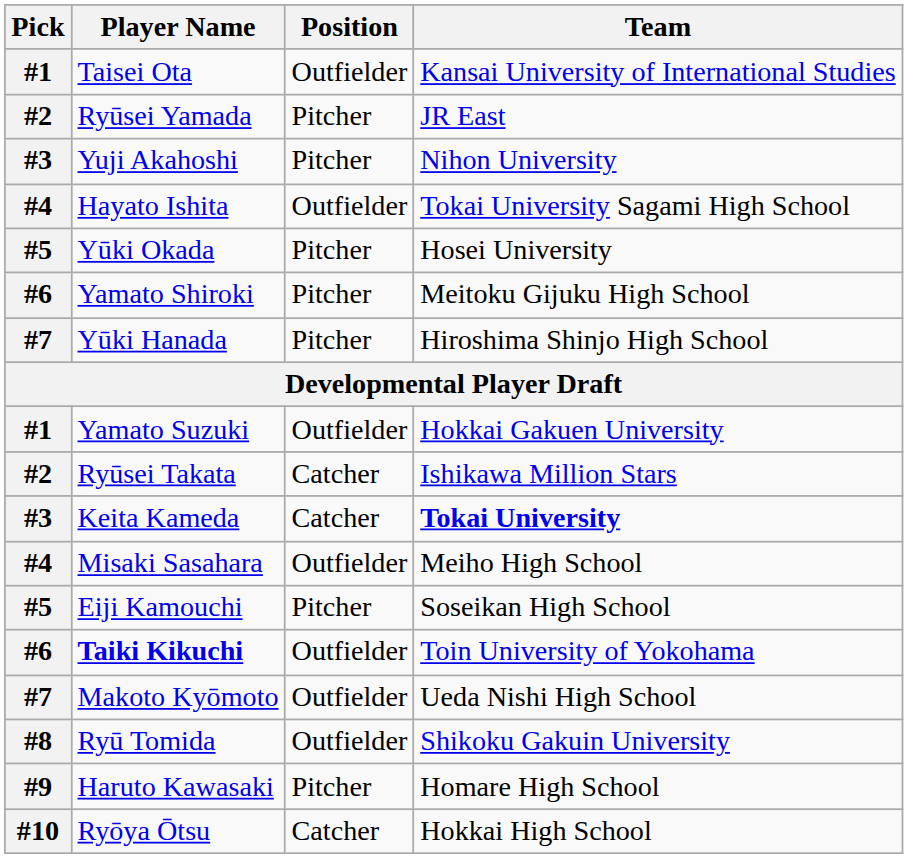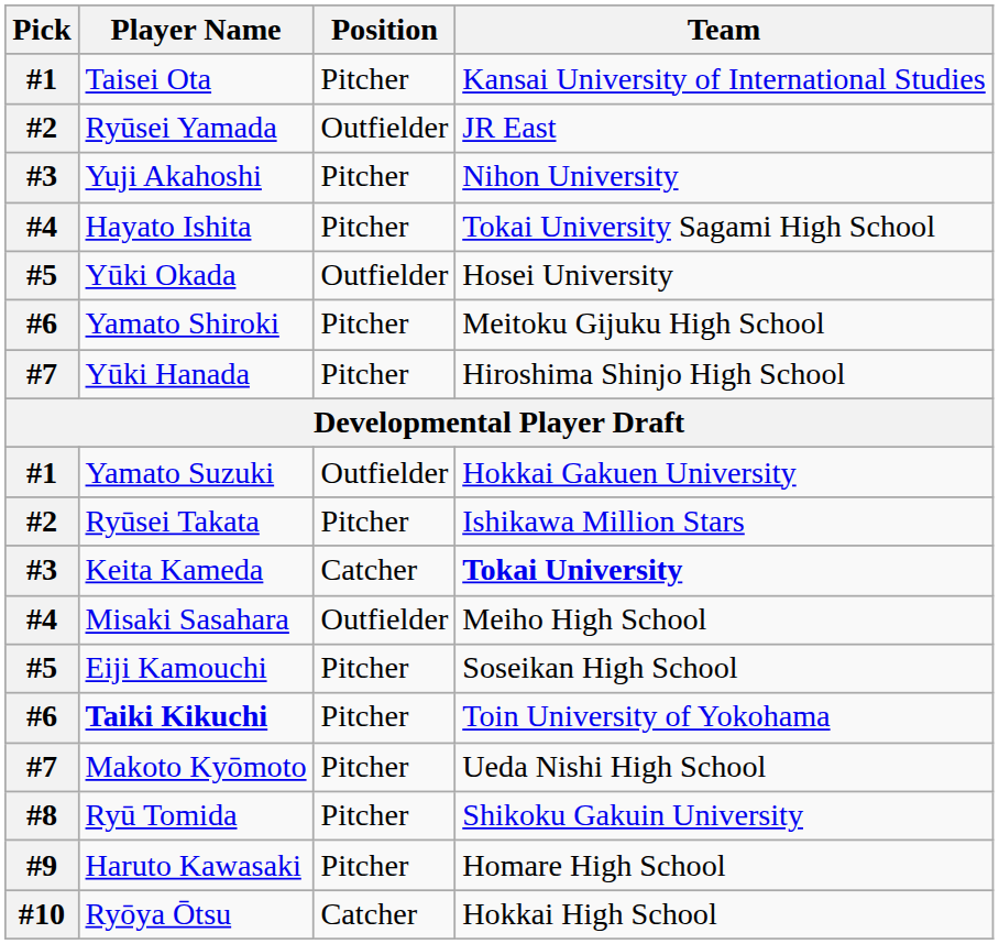 <table class="wikitable">
 <tr>
 <th>Pick</th>
 <th>Player Name</th>
 <th>Position</th>
 <th>Team</th>
 </tr>
 <tr>
 <th>#1</th>
 <td><a href='#'>Taisei Ota</a></td>
-<td>Outfielder</td>
+<td>Pitcher</td>
 <td><a href='#'>Kansai University of International Studies</a></td>
 </tr>
 <tr>
 <th>#2</th>
 <td><a href='#'>Ryūsei Yamada</a></td>
-<td>Pitcher</td>
+<td>Outfielder</td>
 <td><a href='#'>JR East</a></td>
 </tr>
 <tr>
 <th>#3</th>
 <td><a href='#'>Yuji Akahoshi</a></td>
 <td>Pitcher</td>
 <td><a href='#'>Nihon University</a></td>
 </tr>
 <tr>
 <th>#4</th>
 <td><a href='#'>Hayato Ishita</a></td>
-<td>Outfielder</td>
+<td>Pitcher</td>
 <td><a href='#'>Tokai University</a> Sagami High School</td>
 </tr>
 <tr>
 <th>#5</th>
 <td><a href='#'>Yūki Okada</a></td>
-<td>Pitcher</td>
+<td>Outfielder</td>
 <td>Hosei University</td>
 </tr>
 <tr>
 <th>#6</th>
 <td><a href='#'>Yamato Shiroki</a></td>
 <td>Pitcher</td>
 <td>Meitoku Gijuku High School</td>
 </tr>
 <tr>
 <th>#7</th>
 <td><a href='#'>Yūki Hanada</a></td>
 <td>Pitcher</td>
 <td>Hiroshima Shinjo High School</td>
 </tr>
 <tr>
 <th colspan="5">Developmental Player Draft</th>
 </tr>
 <tr>
 <th>#1</th>
 <td><a href='#'>Yamato Suzuki</a></td>
 <td>Outfielder</td>
 <td><a href='#'>Hokkai Gakuen University</a></td>
 </tr>
 <tr>
 <th>#2</th>
 <td><a href='#'>Ryūsei Takata</a></td>
-<td>Catcher</td>
+<td>Pitcher</td>
 <td><a href='#'>Ishikawa Million Stars</a></td>
 </tr>
 <tr>
 <th>#3</th>
 <td><a href='#'>Keita Kameda</a></td>
 <td>Catcher</td>
 <td><strong><a href='#'>Tokai University</a></strong></td>
 </tr>
 <tr>
 <th>#4</th>
 <td><a href='#'>Misaki Sasahara</a></td>
 <td>Outfielder</td>
 <td>Meiho High School</td>
 </tr>
 <tr>
 <th>#5</th>
 <td><a href='#'>Eiji Kamouchi</a></td>
 <td>Pitcher</td>
 <td>Soseikan High School</td>
 </tr>
 <tr>
 <th>#6</th>
 <td><strong><a href='#'>Taiki Kikuchi</a></strong></td>
-<td>Outfielder</td>
+<td>Pitcher</td>
 <td><a href='#'>Toin University of Yokohama</a></td>
 </tr>
 <tr>
 <th>#7</th>
 <td><a href='#'>Makoto Kyōmoto</a></td>
-<td>Outfielder</td>
+<td>Pitcher</td>
 <td>Ueda Nishi High School</td>
 </tr>
 <tr>
 <th>#8</th>
 <td><a href='#'>Ryū Tomida</a></td>
-<td>Outfielder</td>
+<td>Pitcher</td>
 <td><a href='#'>Shikoku Gakuin University</a></td>
 </tr>
 <tr>
 <th>#9</th>
 <td><a href='#'>Haruto Kawasaki</a></td>
 <td>Pitcher</td>
 <td>Homare High School</td>
 </tr>
 <tr>
 <th>#10</th>
 <td><a href='#'>Ryōya Ōtsu</a></td>
 <td>Catcher</td>
 <td>Hokkai High School</td>
 </tr>
 </table>
